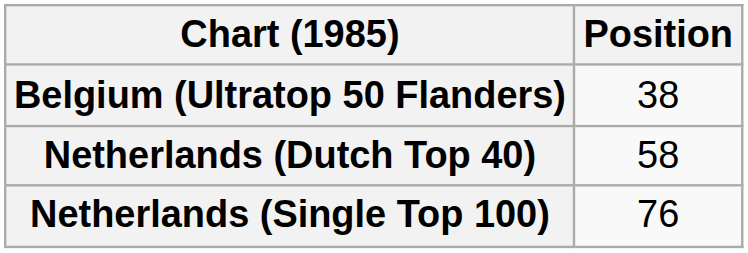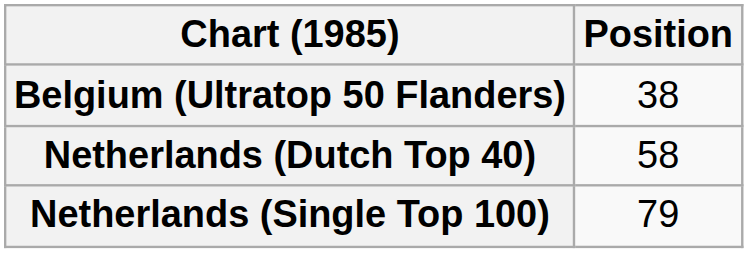 <table class="wikitable sortable plainrowheaders" style="text-align:center">
 <tr>
 <th scope="col">Chart (1985)</th>
 <th scope="col">Position</th>
 </tr>
 <tr>
 <th scope="row">Belgium (Ultratop 50 Flanders)</th>
 <td>38</td>
 </tr>
 <tr>
 <th scope="row">Netherlands (Dutch Top 40)</th>
 <td>58</td>
 </tr>
 <tr>
 <th scope="row">Netherlands (Single Top 100)</th>
-<td>76</td>
+<td>79</td>
 </tr>
 </table>
